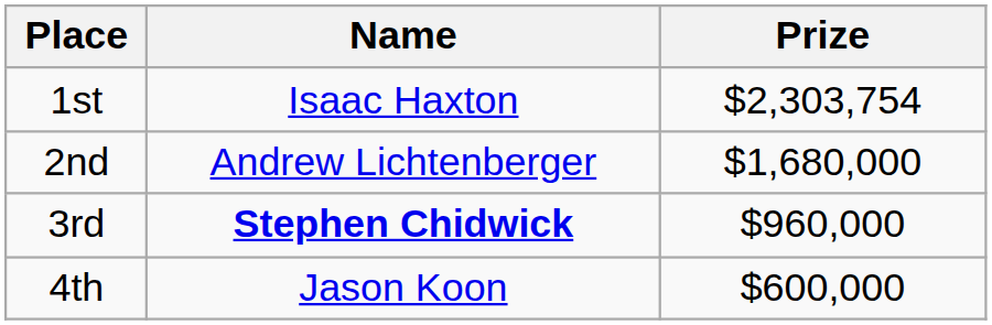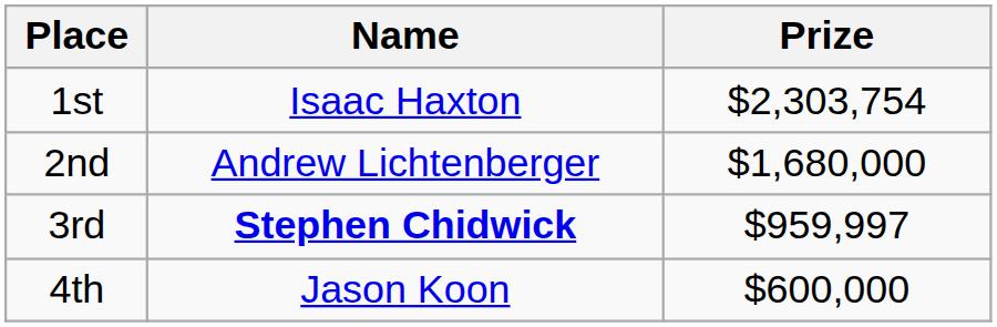 <table class="wikitable">
 <tr>
 <th style="width:50px;">Place</th>
 <th style="width:200px;">Name</th>
 <th style="width:125px;">Prize</th>
 </tr>
 <tr style="text-align:center;">
 <td>1st</td>
 <td style="text-align:center;"> <a href='#'>Isaac Haxton</a></td>
 <td style="text-align:center;">$2,303,754</td>
 </tr>
 <tr style="text-align:center;" $3,312,000>
 <td>2nd</td>
 <td style="text-align:center;"> <a href='#'>Andrew Lichtenberger</a></td>
 <td style="text-align:center;">$1,680,000</td>
 </tr>
 <tr style="text-align:center;" $2,016,000>
 <td>3rd</td>
 <td style="text-align:center;"><strong> <a href='#'>Stephen Chidwick</a></strong></td>
-<td style="text-align:center;">$960,000</td>
+<td style="text-align:center;">$959,997</td>
 </tr>
 <tr style="text-align:center;" $1,152,000>
 <td>4th</td>
 <td style="text-align:center;"> <a href='#'>Jason Koon</a></td>
 <td style="text-align:center;">$600,000</td>
 </tr>
 </table>
